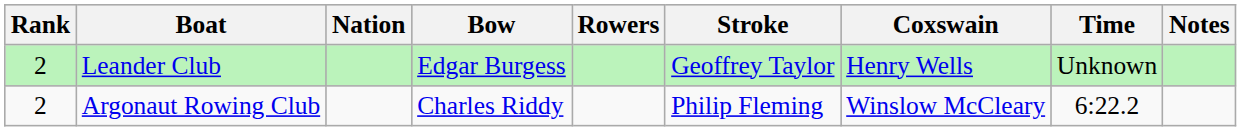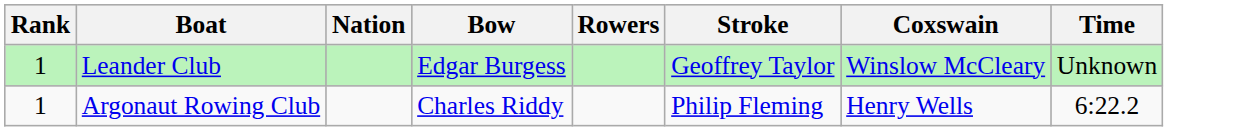 <table class="wikitable sortable" style="text-align:center">
 <tr>
 <th>Rank</th>
 <th>Boat</th>
 <th>Nation</th>
 <th>Bow</th>
 <th>Rowers</th>
 <th>Stroke</th>
 <th>Coxswain</th>
 <th>Time</th>
-<th>Notes</th>
 </tr>
 <tr bgcolor=bbf3bb>
-<td>2</td>
+<td>1</td>
 <td align=left><a href='#'>Leander Club</a></td>
 <td align=left></td>
 <td align=left><a href='#'>Edgar Burgess</a></td>
 <td align=left></td>
 <td align=left><a href='#'>Geoffrey Taylor</a></td>
-<td align=left><a href='#'>Henry Wells</a></td>
+<td align=left><a href='#'>Winslow McCleary</a></td>
 <td data-sort-value=9:99.9>Unknown</td>
-<td></td>
 </tr>
 <tr>
-<td>2</td>
+<td>1</td>
 <td align=left><a href='#'>Argonaut Rowing Club</a></td>
 <td align=left></td>
 <td align=left><a href='#'>Charles Riddy</a></td>
 <td align=left></td>
 <td align=left><a href='#'>Philip Fleming</a></td>
-<td align=left><a href='#'>Winslow McCleary</a></td>
+<td align=left><a href='#'>Henry Wells</a></td>
 <td>6:22.2</td>
-<td></td>
 </tr>
 </table>
